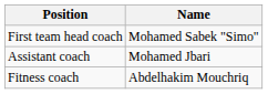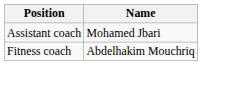 <table class="wikitable" style="text-align:center">
 <tr>
 <th>Position</th>
 <th>Name</th>
-</tr>
-<tr>
-<td style="text-align:left;">First team head coach</td>
-<td style="text-align:left;"> Mohamed Sabek "Simo"</td>
 </tr>
 <tr>
 <td style="text-align:left;">Assistant coach</td>
 <td style="text-align:left;"> Mohamed Jbari</td>
 </tr>
 <tr>
 <td style="text-align:left;">Fitness coach</td>
 <td style="text-align:left;"> Abdelhakim Mouchriq</td>
 </tr>
 </table>
